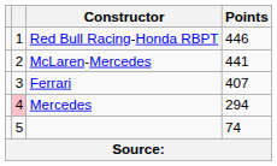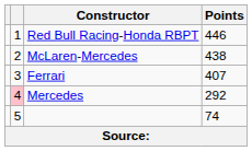 <table class="wikitable" style="font-size: 85%;">
 <tr>
 <th scope="col"></th>
 <th scope="col"></th>
 <th scope="col">Constructor</th>
 <th scope="col">Points</th>
 </tr>
 <tr>
 <td align="left"></td>
 <td align="center">1</td>
 <td> <a href='#'>Red Bull Racing</a>-<a href='#'>Honda RBPT</a></td>
 <td align="left">446</td>
 </tr>
 <tr>
 <td align="left"></td>
 <td align="center">2</td>
 <td> <a href='#'>McLaren</a>-<a href='#'>Mercedes</a></td>
-<td align="left">441</td>
+<td align="left">438</td>
 </tr>
 <tr>
 <td align="left"></td>
 <td align="center">3</td>
 <td> <a href='#'>Ferrari</a></td>
 <td align="left">407</td>
 </tr>
 <tr>
 <td align="left"></td>
 <td align="center" style="background: pink;">4</td>
 <td> <a href='#'>Mercedes</a></td>
-<td align="left">294</td>
+<td align="left">292</td>
 </tr>
 <tr>
 <td align="left"></td>
 <td align="center">5</td>
 <td></td>
 <td align="left">74</td>
 </tr>
 <tr>
 <th colspan=4>Source:</th>
 </tr>
 </table>
